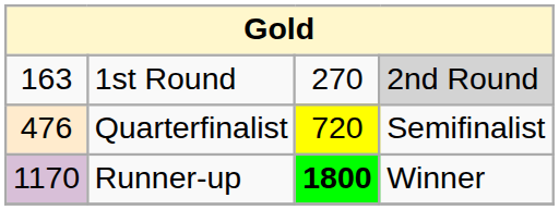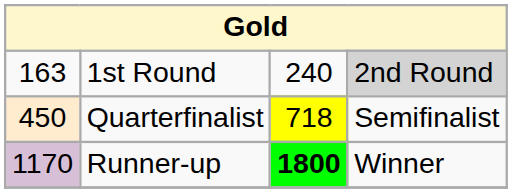 <table class="wikitable" style="font-size:78%;">
 <tr>
 <th colspan=4 style="background:#fff7cc;">Gold</th>
 </tr>
 <tr>
 <td align="center">163</td>
 <td>1st Round</td>
-<td align="center">270</td>
+<td align="center">240</td>
 <td style="background: lightgrey;">2nd Round</td>
 </tr>
 <tr>
-<td align="center" style="background:#ffebcd;">476</td>
+<td align="center" style="background:#ffebcd;">450</td>
 <td>Quarterfinalist</td>
-<td align="center" style="background:#ffff00">720</td>
+<td align="center" style="background:#ffff00">718</td>
 <td>Semifinalist</td>
 </tr>
 <tr>
 <td align="center" style="background:#D8BFD8;">1170</td>
 <td>Runner-up</td>
 <td align="center" style="background:#00ff00;font-weight:bold;">1800</td>
 <td>Winner</td>
 </tr>
 <tr>
 </tr>
 </table>
